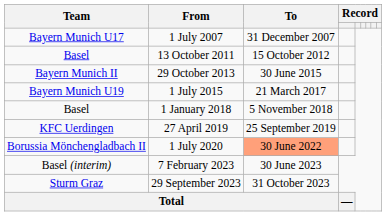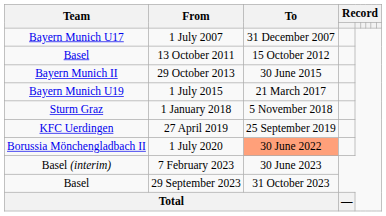 <table class="wikitable" style="text-align: center">
 <tr>
 <th rowspan="2">Team</th>
 <th rowspan="2">From</th>
 <th rowspan="2">To</th>
 <th colspan="6">Record</th>
 </tr>
 <tr>
 <th></th>
 <th></th>
 <th></th>
 <th></th>
 <th></th>
 <th></th>
 </tr>
 <tr>
 <td><a href='#'>Bayern Munich U17</a></td>
 <td>1 July 2007</td>
 <td>31 December 2007<br></td>
 <td></td>
 </tr>
 <tr>
 <td><a href='#'>Basel</a></td>
 <td>13 October 2011</td>
 <td>15 October 2012<br></td>
 <td></td>
 </tr>
 <tr>
 <td><a href='#'>Bayern Munich II</a></td>
 <td>29 October 2013</td>
 <td>30 June 2015<br></td>
 <td></td>
 </tr>
 <tr>
 <td><a href='#'>Bayern Munich U19</a></td>
 <td>1 July 2015</td>
 <td>21 March 2017<br></td>
 <td></td>
 </tr>
 <tr>
-<td>Basel</td>
+<td><a href='#'>Sturm Graz</a></td>
 <td>1 January 2018</td>
 <td>5 November 2018<br></td>
 <td></td>
 </tr>
 <tr>
 <td><a href='#'>KFC Uerdingen</a></td>
 <td>27 April 2019</td>
 <td>25 September 2019<br></td>
 <td></td>
 </tr>
 <tr>
 <td><a href='#'>Borussia Mönchengladbach II</a></td>
 <td>1 July 2020</td>
 <td style="background: lightsalmon;">30 June 2022<br></td>
 <td></td>
 </tr>
 <tr>
 <td>Basel <em>(interim)</em></td>
 <td>7 February 2023</td>
 <td>30 June 2023<br></td>
 </tr>
 <tr>
-<td><a href='#'>Sturm Graz</a></td>
+<td>Basel</td>
 <td>29 September 2023</td>
 <td>31 October 2023<br></td>
 </tr>
 <tr>
 <th colspan="3">Total<br></th>
 <th>—</th>
 </tr>
 </table>
